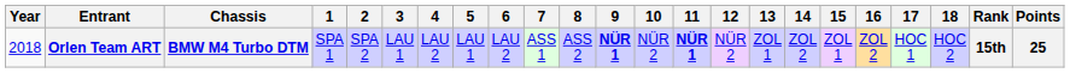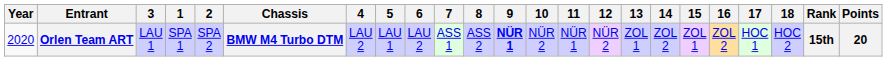 <table class="wikitable" style="text-align:center; font-size:85%">
 <tr>
 <th>Year</th>
 <th>Entrant</th>
-<th>Chassis</th>
+<th>3</th>
 <th>1</th>
 <th>2</th>
-<th>3</th>
+<th>Chassis</th>
 <th>4</th>
 <th>5</th>
 <th>6</th>
 <th>7</th>
 <th>8</th>
 <th>9</th>
 <th>10</th>
 <th>11</th>
 <th>12</th>
 <th>13</th>
 <th>14</th>
 <th>15</th>
 <th>16</th>
 <th>17</th>
 <th>18</th>
 <th>Rank</th>
 <th>Points</th>
 </tr>
 <tr>
-<td><a href='#'>2018</a></td>
+<td><a href='#'>2020</a></td>
 <th nowrap><a href='#'>Orlen Team ART</a></th>
-<th nowrap><a href='#'>BMW M4 Turbo DTM</a></th>
+<td style="background:#CFCFFF;"><a href='#'>LAU<br>1</a><br></td>
 <td style="background:#CFCFFF;"><a href='#'>SPA<br>1</a><br></td>
 <td style="background:#CFCFFF;"><a href='#'>SPA<br>2</a><br></td>
-<td style="background:#CFCFFF;"><a href='#'>LAU<br>1</a><br></td>
+<th nowrap><a href='#'>BMW M4 Turbo DTM</a></th>
 <td style="background:#CFCFFF;"><a href='#'>LAU<br>2</a><br></td>
 <td style="background:#CFCFFF;"><a href='#'>LAU<br>1</a><br></td>
 <td style="background:#CFCFFF;"><a href='#'>LAU<br>2</a><br></td>
 <td style="background:#DFFFDF;"><a href='#'>ASS<br>1</a><br></td>
 <td style="background:#CFCFFF;"><a href='#'>ASS<br>2</a><br></td>
 <td style="background:#CFCFFF;"><strong><a href='#'>NÜR<br>1</a><br></strong></td>
 <td style="background:#CFCFFF;"><a href='#'>NÜR<br>2</a><br></td>
-<td style="background:#CFCFFF;"><strong><a href='#'>NÜR<br>1</a><br></strong></td>
+<td style="background:#CFCFFF;"><a href='#'>NÜR<br>1</a><br></td>
 <td style="background:#EFCFFF;"><a href='#'>NÜR<br>2</a><br></td>
 <td style="background:#CFCFFF;"><a href='#'>ZOL<br>1</a><br></td>
 <td style="background:#CFCFFF;"><a href='#'>ZOL<br>2</a><br></td>
 <td style="background:#EFCFFF;"><a href='#'>ZOL<br>1</a><br></td>
 <td style="background:#FFDF9F;"><a href='#'>ZOL<br>2</a><br></td>
 <td style="background:#DFFFDF;"><a href='#'>HOC<br>1</a><br></td>
 <td style="background:#CFCFFF;"><a href='#'>HOC<br>2</a><br></td>
 <th>15th</th>
-<th>25</th>
+<th>20</th>
 </tr>
 </table>
